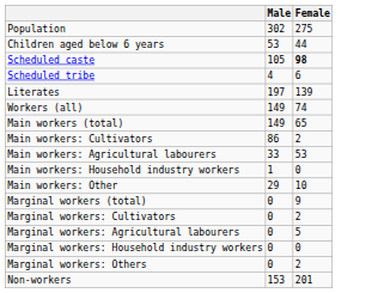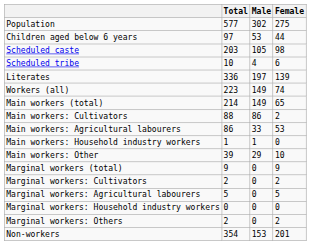 <table class="wikitable sortable">
 <tr>
 <th></th>
+<th>Total</th>
 <th>Male</th>
 <th>Female</th>
 </tr>
 <tr>
 <td>Population</td>
+<td>577</td>
 <td>302</td>
 <td>275</td>
 </tr>
 <tr>
 <td>Children aged below 6 years</td>
+<td>97</td>
 <td>53</td>
 <td>44</td>
 </tr>
 <tr>
 <td><a href='#'>Scheduled caste</a></td>
+<td>203</td>
 <td>105</td>
-<td><strong>98</strong></td>
+<td>98</td>
 </tr>
 <tr>
 <td><a href='#'>Scheduled tribe</a></td>
+<td>10</td>
 <td>4</td>
 <td>6</td>
 </tr>
 <tr>
 <td>Literates</td>
+<td>336</td>
 <td>197</td>
 <td>139</td>
 </tr>
 <tr>
 <td>Workers (all)</td>
+<td>223</td>
 <td>149</td>
 <td>74</td>
 </tr>
 <tr>
 <td>Main workers (total)</td>
+<td>214</td>
 <td>149</td>
 <td>65</td>
 </tr>
 <tr>
 <td>Main workers: Cultivators</td>
+<td>88</td>
 <td>86</td>
 <td>2</td>
 </tr>
 <tr>
 <td>Main workers: Agricultural labourers</td>
+<td>86</td>
 <td>33</td>
 <td>53</td>
 </tr>
 <tr>
 <td>Main workers: Household industry workers</td>
 <td>1</td>
+<td>1</td>
 <td>0</td>
 </tr>
 <tr>
 <td>Main workers: Other</td>
+<td>39</td>
 <td>29</td>
 <td>10</td>
 </tr>
 <tr>
 <td>Marginal workers (total)</td>
+<td>9</td>
 <td>0</td>
 <td>9</td>
 </tr>
 <tr>
 <td>Marginal workers: Cultivators</td>
+<td>2</td>
 <td>0</td>
 <td>2</td>
 </tr>
 <tr>
 <td>Marginal workers: Agricultural labourers</td>
+<td>5</td>
 <td>0</td>
 <td>5</td>
 </tr>
 <tr>
 <td>Marginal workers: Household industry workers</td>
 <td>0</td>
 <td>0</td>
+<td>0</td>
 </tr>
 <tr>
 <td>Marginal workers: Others</td>
+<td>2</td>
 <td>0</td>
 <td>2</td>
 </tr>
 <tr>
 <td>Non-workers</td>
+<td>354</td>
 <td>153</td>
 <td>201</td>
 </tr>
 </table>
